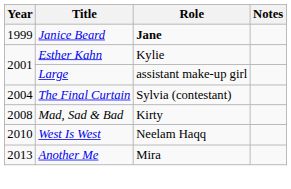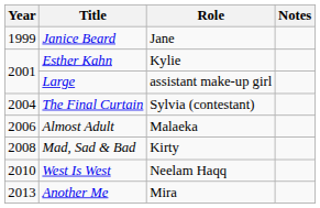 <table class="wikitable">
 <tr>
 <th>Year</th>
 <th>Title</th>
 <th>Role</th>
 <th>Notes</th>
 </tr>
 <tr>
 <td>1999</td>
 <td><em><a href='#'>Janice Beard</a></em></td>
-<td><strong>Jane</strong></td>
+<td>Jane</td>
 <td></td>
 </tr>
 <tr>
 <td rowspan=2>2001</td>
 <td><em><a href='#'>Esther Kahn</a></em></td>
 <td>Kylie</td>
 <td></td>
 </tr>
 <tr>
 <td><em><a href='#'>Large</a></em></td>
 <td>assistant make-up girl</td>
 <td></td>
 </tr>
 <tr>
 <td>2004</td>
 <td><em><a href='#'>The Final Curtain</a></em></td>
 <td>Sylvia (contestant)</td>
+<td></td>
+</tr>
+<tr>
+<td>2006</td>
+<td><em>Almost Adult</em></td>
+<td>Malaeka</td>
 <td></td>
 </tr>
 <tr>
 <td>2008</td>
 <td><em>Mad, Sad & Bad</em></td>
 <td>Kirty</td>
 <td></td>
 </tr>
 <tr>
 <td>2010</td>
 <td><em><a href='#'>West Is West</a></em></td>
 <td>Neelam Haqq</td>
 <td></td>
 </tr>
 <tr>
 <td>2013</td>
 <td><em><a href='#'>Another Me</a></em></td>
 <td>Mira</td>
 <td></td>
 </tr>
 </table>
